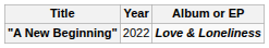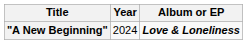 <table class="wikitable plainrowheaders" style="text-align:center;">
 <tr>
 <th scope="col">Title</th>
 <th scope="col">Year</th>
 <th scope="col">Album or EP</th>
 </tr>
 <tr>
 <th scope="row">"A New Beginning"<br></th>
-<td>2022</td>
+<td>2024</td>
 <td><strong><em>Love & Loneliness</em></strong></td>
 </tr>
 </table>
